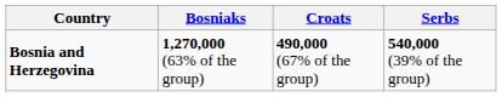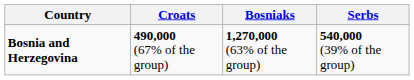 <table class="wikitable" style="margin-left: auto; margin-right: auto; border: none; width: 500px">
 <tr>
 <th scope="col">Country</th>
+<th scope="col"><a href='#'>Croats</a></th>
 <th scope="col"><a href='#'>Bosniaks</a></th>
-<th scope="col"><a href='#'>Croats</a></th>
 <th scope="col"><a href='#'>Serbs</a></th>
 </tr>
 <tr>
 <td><strong>Bosnia and Herzegovina</strong></td>
+<td><strong>490,000</strong> <br>(67% of the group)</td>
 <td><strong>1,270,000</strong> <br>(63% of the group)</td>
-<td><strong>490,000</strong> <br>(67% of the group)</td>
 <td><strong>540,000</strong> <br>(39% of the group)</td>
 </tr>
 </table>
